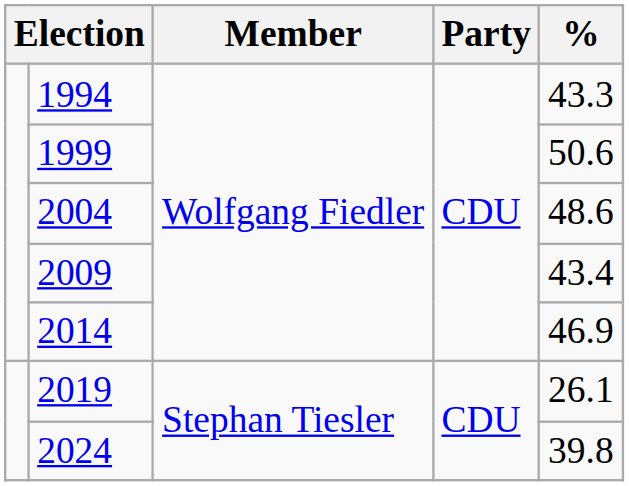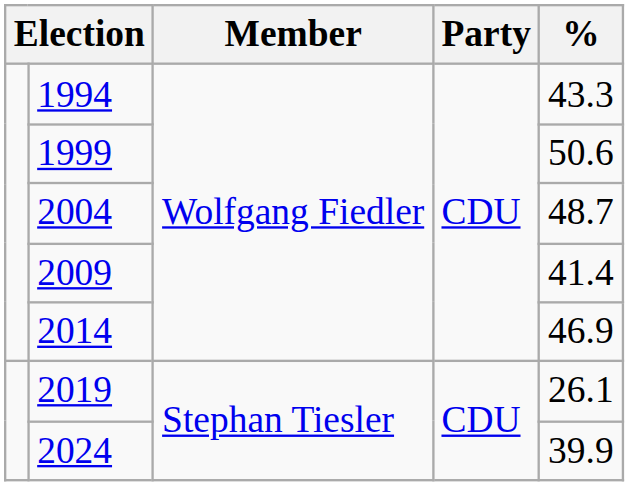 <table class=wikitable>
 <tr>
 <th colspan=2>Election</th>
 <th>Member</th>
 <th>Party</th>
 <th>%</th>
 </tr>
 <tr>
 <td rowspan=5 bgcolor=></td>
 <td><a href='#'>1994</a></td>
 <td rowspan=5><a href='#'>Wolfgang Fiedler</a></td>
 <td rowspan=5><a href='#'>CDU</a></td>
 <td align=right>43.3</td>
 </tr>
 <tr>
 <td><a href='#'>1999</a></td>
 <td align=right>50.6</td>
 </tr>
 <tr>
 <td><a href='#'>2004</a></td>
-<td align=right>48.6</td>
+<td align=right>48.7</td>
 </tr>
 <tr>
 <td><a href='#'>2009</a></td>
-<td align=right>43.4</td>
+<td align=right>41.4</td>
 </tr>
 <tr>
 <td><a href='#'>2014</a></td>
 <td align=right>46.9</td>
 </tr>
 <tr>
 <td rowspan=2 bgcolor=></td>
 <td><a href='#'>2019</a></td>
 <td rowspan=2><a href='#'>Stephan Tiesler</a></td>
 <td rowspan=2><a href='#'>CDU</a></td>
 <td align=right>26.1</td>
 </tr>
 <tr>
 <td><a href='#'>2024</a></td>
-<td align=right>39.8</td>
+<td align=right>39.9</td>
 </tr>
 </table>
